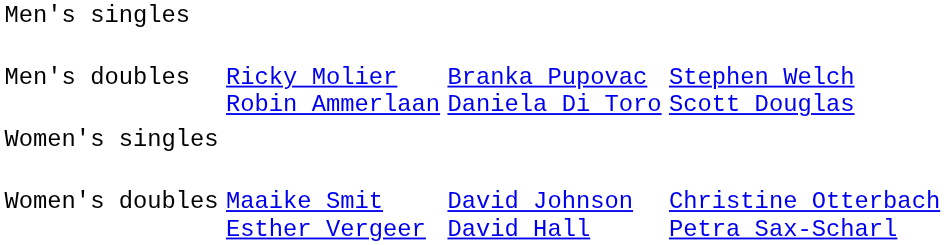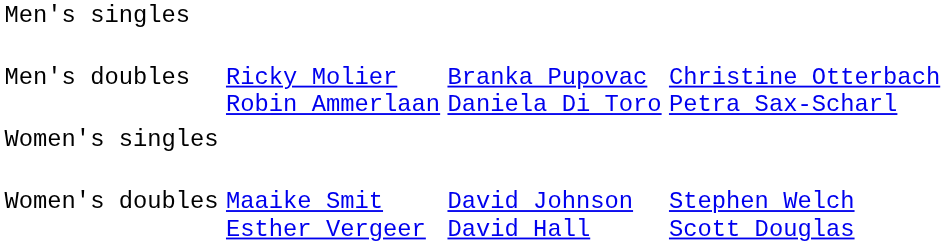 <table>
 <tr>
 <td>Men's singles<br></td>
 <td></td>
 <td></td>
 <td></td>
 </tr>
 <tr>
 <td>Men's doubles<br></td>
 <td> <br> <a href='#'>Ricky Molier</a> <br> <a href='#'>Robin Ammerlaan</a></td>
 <td> <br> <a href='#'>Branka Pupovac</a> <br> <a href='#'>Daniela Di Toro</a></td>
-<td> <br> <a href='#'>Stephen Welch</a> <br> <a href='#'>Scott Douglas</a></td>
+<td> <br> <a href='#'>Christine Otterbach</a> <br> <a href='#'>Petra Sax-Scharl</a></td>
 </tr>
 <tr>
 <td>Women's singles<br></td>
 <td></td>
 <td></td>
 <td></td>
 </tr>
 <tr>
 <td>Women's doubles<br></td>
 <td> <br> <a href='#'>Maaike Smit</a> <br> <a href='#'>Esther Vergeer</a></td>
 <td> <br> <a href='#'>David Johnson</a> <br> <a href='#'>David Hall</a></td>
-<td> <br> <a href='#'>Christine Otterbach</a> <br> <a href='#'>Petra Sax-Scharl</a></td>
+<td> <br> <a href='#'>Stephen Welch</a> <br> <a href='#'>Scott Douglas</a></td>
 </tr>
 </table>
